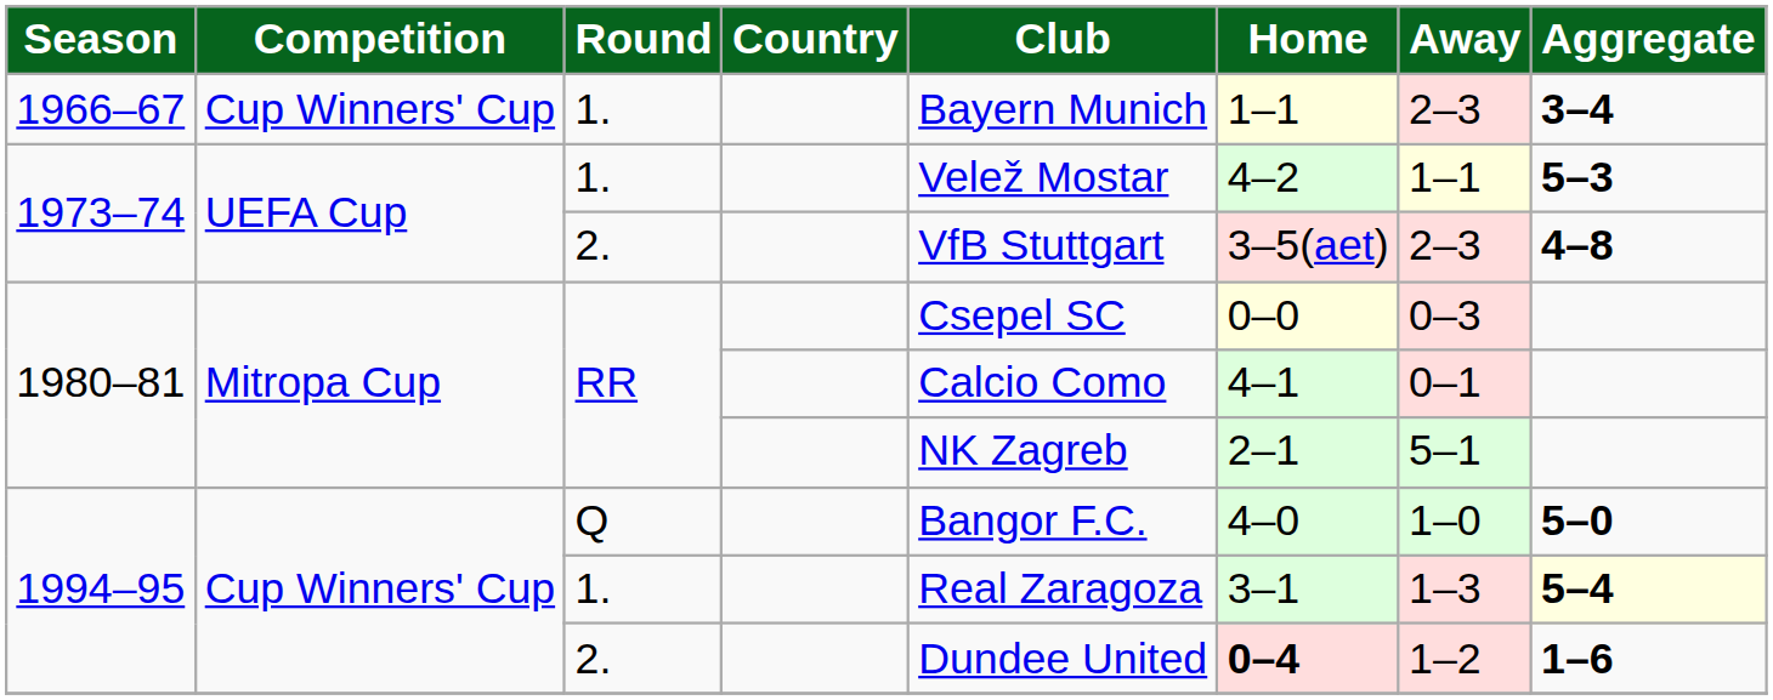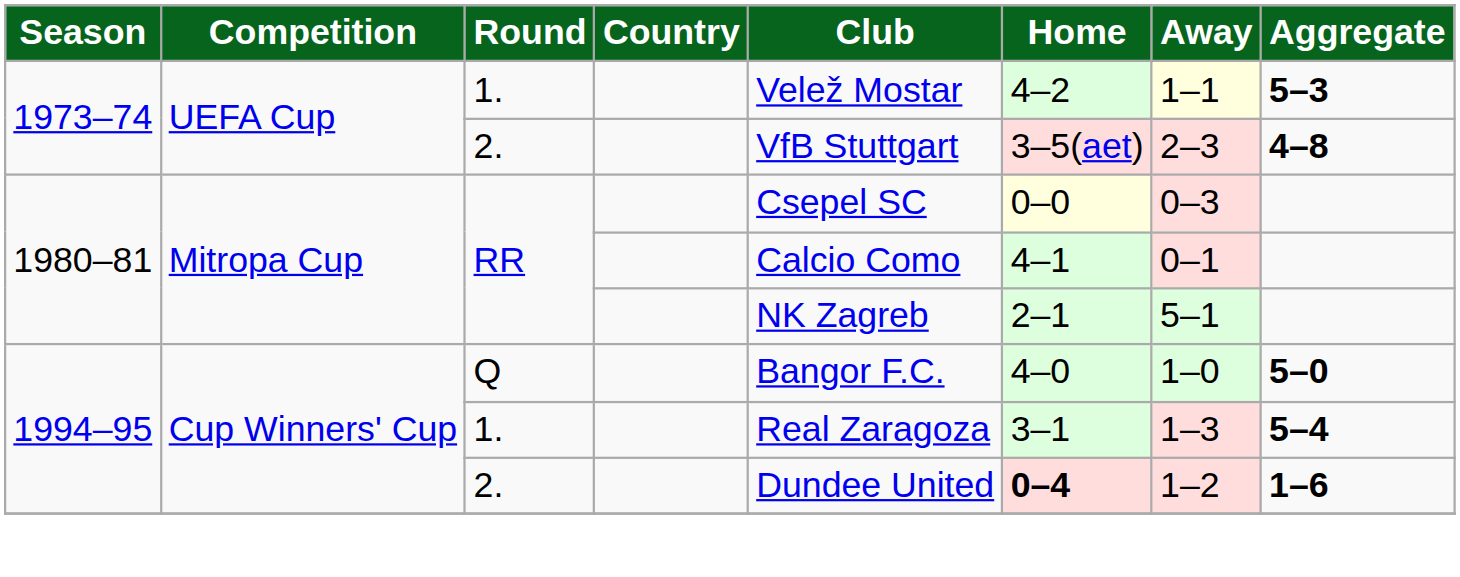 <table class="wikitable">
 <tr>
 <th style="color:white; background:#06641D;">Season</th>
 <th style="color:white; background:#06641D;">Competition</th>
 <th style="color:white; background:#06641D;">Round</th>
 <th style="color:white; background:#06641D;">Country</th>
 <th style="color:white; background:#06641D;">Club</th>
 <th style="color:white; background:#06641D;">Home</th>
 <th style="color:white; background:#06641D;">Away</th>
 <th style="color:white; background:#06641D;">Aggregate</th>
-</tr>
-<tr>
-<td rowspan=1><a href='#'>1966–67</a></td>
-<td rowspan=1><a href='#'>Cup Winners' Cup</a></td>
-<td>1.</td>
-<td></td>
-<td><a href='#'>Bayern Munich</a></td>
-<td bgcolor="#ffffdd">1–1</td>
-<td bgcolor="#ffdddd">2–3</td>
-<td><strong> 3–4</strong></td>
 </tr>
 <tr>
 <td rowspan="2"><a href='#'>1973–74</a></td>
 <td rowspan="2"><a href='#'>UEFA Cup</a></td>
 <td>1.</td>
 <td></td>
 <td><a href='#'>Velež Mostar</a></td>
 <td bgcolor="#ddffdd">4–2</td>
 <td bgcolor="#ffffdd">1–1</td>
 <td><strong> 5–3</strong></td>
 </tr>
 <tr>
 <td>2.</td>
 <td></td>
 <td><a href='#'>VfB Stuttgart</a></td>
 <td bgcolor="#ffdddd">3–5(<a href='#'>aet</a>)</td>
 <td bgcolor="#ffdddd">2–3</td>
 <td><strong> 4–8</strong></td>
 </tr>
 <tr>
 <td rowspan=3>1980–81</td>
 <td rowspan=3><a href='#'>Mitropa Cup</a></td>
 <td rowspan=3><a href='#'>RR</a></td>
 <td></td>
 <td><a href='#'>Csepel SC</a></td>
 <td bgcolor="#ffffdd">0–0</td>
 <td bgcolor="#ffdddd">0–3</td>
 <td></td>
 </tr>
 <tr>
 <td></td>
 <td><a href='#'>Calcio Como</a></td>
 <td bgcolor="#ddffdd">4–1</td>
 <td bgcolor="#ffdddd">0–1</td>
 <td></td>
 </tr>
 <tr>
 <td></td>
 <td><a href='#'>NK Zagreb</a></td>
 <td bgcolor="#ddffdd">2–1</td>
 <td bgcolor="#ddffdd">5–1</td>
 <td></td>
 </tr>
 <tr>
 <td rowspan=3><a href='#'>1994–95</a></td>
 <td rowspan=3><a href='#'>Cup Winners' Cup</a></td>
 <td>Q</td>
 <td></td>
 <td><a href='#'>Bangor F.C.</a></td>
 <td bgcolor="#ddffdd">4–0</td>
 <td bgcolor="#ddffdd">1–0</td>
 <td><strong> 5–0</strong></td>
 </tr>
 <tr>
 <td>1.</td>
 <td></td>
 <td><a href='#'>Real Zaragoza</a></td>
 <td bgcolor="#ddffdd">3–1</td>
 <td bgcolor="#ffdddd">1–3</td>
-<td style="background: lightyellow;"><strong> 5–4</strong></td>
+<td><strong> 5–4</strong></td>
 </tr>
 <tr>
 <td>2.</td>
 <td></td>
 <td><a href='#'>Dundee United</a></td>
 <td bgcolor="#ffdddd"><strong>0–4</strong></td>
 <td bgcolor="#ffdddd">1–2</td>
 <td><strong> 1–6</strong></td>
 </tr>
 <tr>
 </tr>
 </table>
